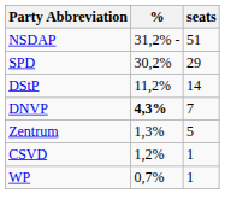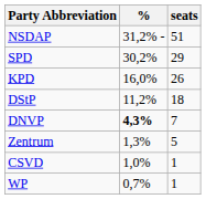 <table class="wikitable">
 <tr>
 <th>Party Abbreviation</th>
 <th>%</th>
 <th>seats</th>
 </tr>
 <tr>
 <td><a href='#'>NSDAP</a></td>
 <td>31,2% -</td>
 <td>51</td>
 </tr>
 <tr>
 <td><a href='#'>SPD</a></td>
 <td>30,2%</td>
 <td>29</td>
 </tr>
 <tr>
+<td><a href='#'>KPD</a></td>
+<td>16,0%</td>
+<td>26</td>
+</tr>
+<tr>
 <td><a href='#'>DStP</a></td>
 <td>11,2%</td>
-<td>14</td>
+<td>18</td>
 </tr>
 <tr>
 <td><a href='#'>DNVP</a></td>
 <td><strong>4,3%</strong></td>
 <td>7</td>
 </tr>
 <tr>
 <td><a href='#'>Zentrum</a></td>
 <td>1,3%</td>
 <td>5</td>
 </tr>
 <tr>
 <td><a href='#'>CSVD</a></td>
-<td>1,2%</td>
+<td>1,0%</td>
 <td>1</td>
 </tr>
 <tr>
 <td><a href='#'>WP</a></td>
 <td>0,7%</td>
 <td>1</td>
 </tr>
 </table>
